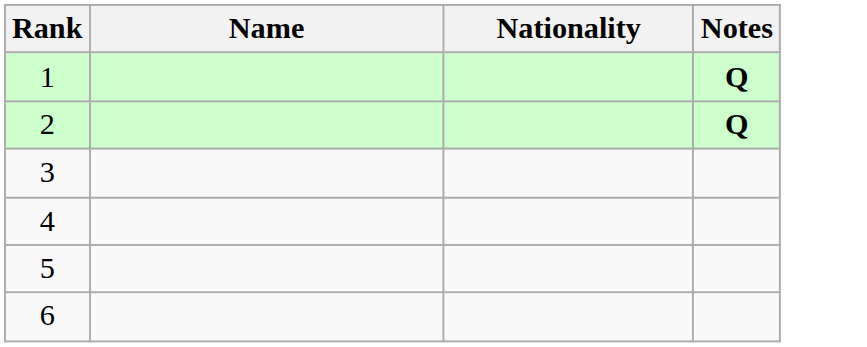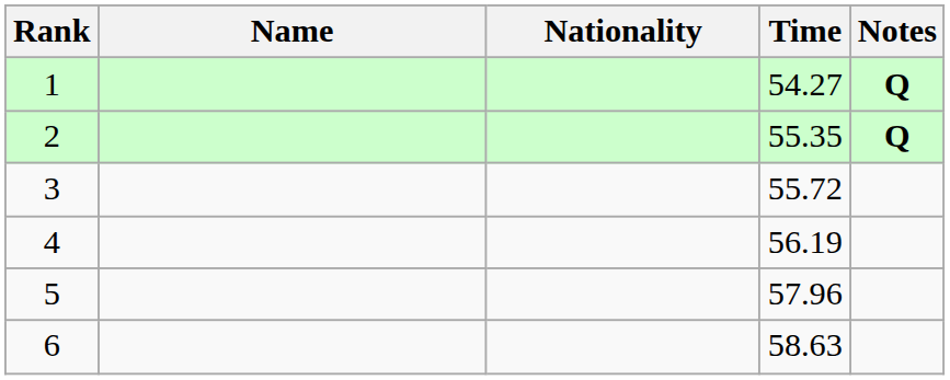 <table class="wikitable sortable" style="text-align:center">
 <tr>
 <th>Rank</th>
 <th style="width:180px">Name</th>
 <th style="width:125px">Nationality</th>
+<th>Time</th>
 <th>Notes</th>
 </tr>
 <tr style="background:#cfc;">
 <td>1</td>
 <td style="text-align:left;"></td>
 <td style="text-align:left;"></td>
+<td>54.27</td>
 <td><strong>Q</strong></td>
 </tr>
 <tr style="background:#cfc;">
 <td>2</td>
 <td style="text-align:left;"></td>
 <td style="text-align:left;"></td>
+<td>55.35</td>
 <td><strong>Q</strong></td>
 </tr>
 <tr>
 <td>3</td>
 <td style="text-align:left;"></td>
 <td style="text-align:left;"></td>
+<td>55.72</td>
 <td></td>
 </tr>
 <tr>
 <td>4</td>
 <td style="text-align:left;"></td>
 <td style="text-align:left;"></td>
+<td>56.19</td>
 <td></td>
 </tr>
 <tr>
 <td>5</td>
 <td style="text-align:left;"></td>
 <td style="text-align:left;"></td>
+<td>57.96</td>
 <td></td>
 </tr>
 <tr>
 <td>6</td>
 <td style="text-align:left;"></td>
 <td style="text-align:left;"></td>
+<td>58.63</td>
 <td></td>
 </tr>
 </table>
